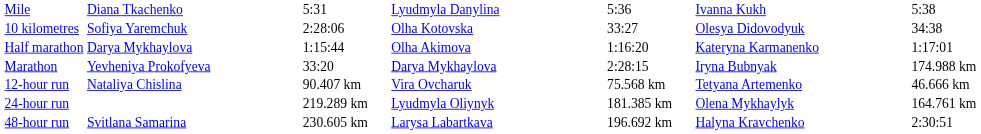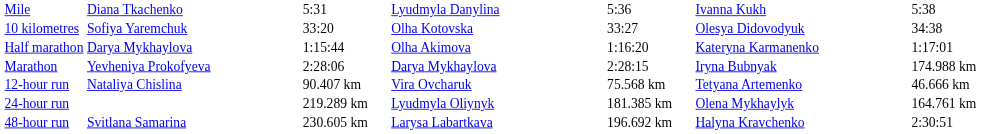 <table>
 <tr>
 <td><a href='#'>Mile</a></td>
 <td width=250><a href='#'>Diana Tkachenko</a></td>
 <td width=100>5:31</td>
 <td width=250><a href='#'>Lyudmyla Danylina</a></td>
 <td width=100>5:36</td>
 <td width=250><a href='#'>Ivanna Kukh</a></td>
 <td width=100>5:38</td>
 </tr>
 <tr>
 <td><a href='#'>10 kilometres</a></td>
 <td><a href='#'>Sofiya Yaremchuk</a></td>
-<td>2:28:06 </td>
+<td>33:20</td>
 <td><a href='#'>Olha Kotovska</a></td>
 <td>33:27</td>
 <td><a href='#'>Olesya Didovodyuk</a></td>
 <td>34:38</td>
 </tr>
 <tr>
 <td><a href='#'>Half marathon</a></td>
 <td><a href='#'>Darya Mykhaylova</a></td>
 <td>1:15:44</td>
 <td><a href='#'>Olha Akimova</a></td>
 <td>1:16:20</td>
 <td><a href='#'>Kateryna Karmanenko</a></td>
 <td>1:17:01</td>
 </tr>
 <tr>
 <td><a href='#'>Marathon</a></td>
 <td><a href='#'>Yevheniya Prokofyeva</a></td>
-<td>33:20</td>
+<td>2:28:06 </td>
 <td><a href='#'>Darya Mykhaylova</a></td>
 <td>2:28:15 </td>
 <td><a href='#'>Iryna Bubnyak</a></td>
 <td>174.988 km</td>
 </tr>
 <tr>
 <td><a href='#'>12-hour run</a></td>
 <td><a href='#'>Nataliya Chislina</a></td>
 <td>90.407 km</td>
 <td><a href='#'>Vira Ovcharuk</a></td>
 <td>75.568 km</td>
 <td><a href='#'>Tetyana Artemenko</a></td>
 <td>46.666 km</td>
 </tr>
 <tr>
 <td><a href='#'>24-hour run</a></td>
 <td></td>
 <td>219.289 km </td>
 <td><a href='#'>Lyudmyla Oliynyk</a></td>
 <td>181.385 km</td>
 <td><a href='#'>Olena Mykhaylyk</a></td>
 <td>164.761 km</td>
 </tr>
 <tr>
 <td><a href='#'>48-hour run</a></td>
 <td><a href='#'>Svitlana Samarina</a></td>
 <td>230.605 km</td>
 <td><a href='#'>Larysa Labartkava</a></td>
 <td>196.692 km</td>
 <td><a href='#'>Halyna Kravchenko</a></td>
 <td>2:30:51 </td>
 </tr>
 </table>
